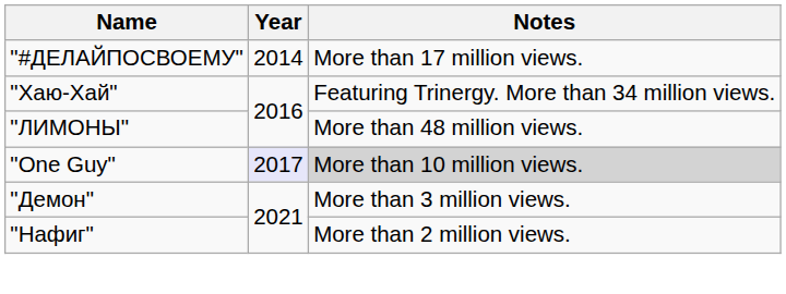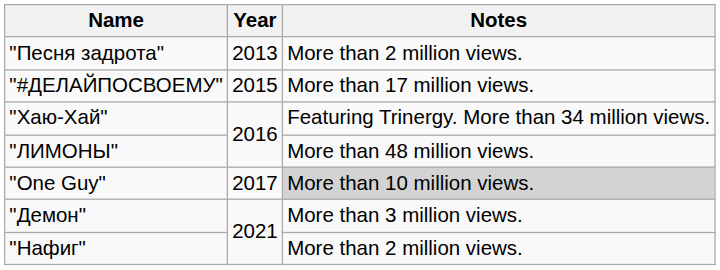 <table class ="wikitable sortable">
 <tr>
 <th>Name</th>
 <th>Year</th>
 <th>Notes</th>
 </tr>
 <tr>
+<td>"Песня задрота"</td>
+<td>2013</td>
+<td>More than 2 million views.</td>
+</tr>
+<tr>
 <td>"#ДЕЛАЙПОСВОЕМУ"</td>
-<td>2014</td>
+<td>2015</td>
 <td>More than 17 million views.</td>
 </tr>
 <tr>
 <td>"Хаю-Хай"</td>
 <td rowspan="2">2016</td>
 <td>Featuring Trinergy. More than 34 million views.</td>
 </tr>
 <tr>
 <td>"ЛИМОНЫ"</td>
 <td>More than 48 million views.</td>
 </tr>
 <tr>
 <td>"One Guy"</td>
-<td style="background: lavender;">2017</td>
+<td>2017</td>
 <td style="background: lightgrey;">More than 10 million views.</td>
 </tr>
 <tr>
 <td>"Демон"</td>
 <td rowspan="2">2021</td>
 <td>More than 3 million views.</td>
 </tr>
 <tr>
 <td>"Нафиг"</td>
 <td>More than 2 million views.</td>
 </tr>
 </table>
